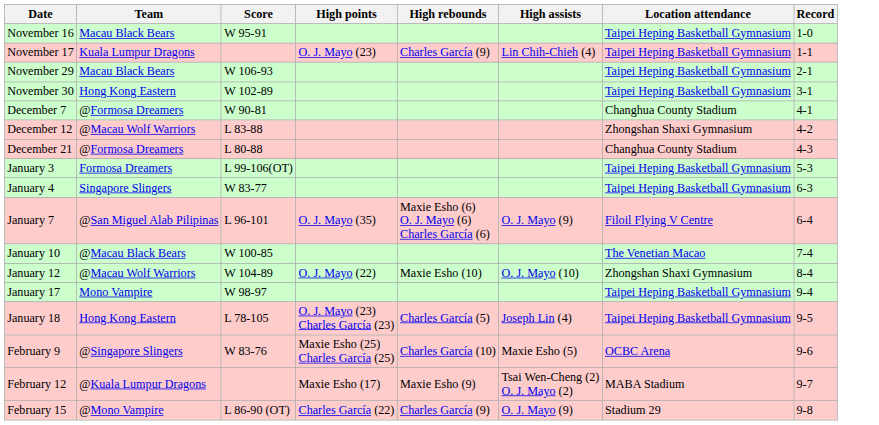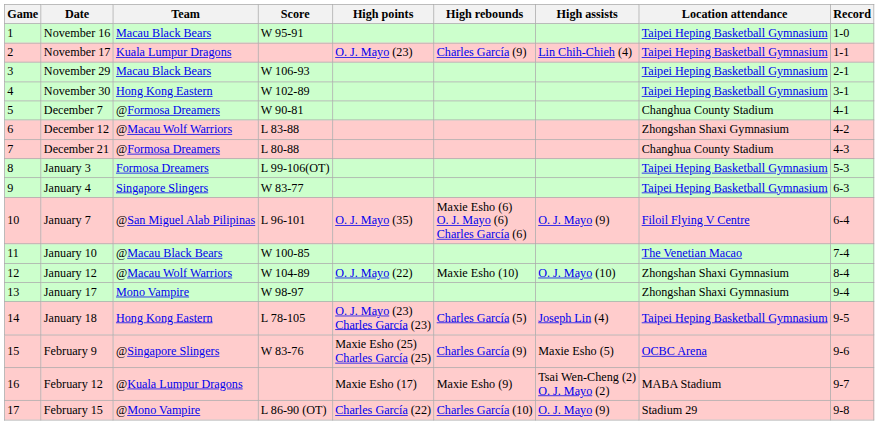 <table class="wikitable">
 <tr>
+<th>Game</th>
 <th>Date</th>
 <th>Team</th>
 <th>Score</th>
 <th>High points</th>
 <th>High rebounds</th>
 <th>High assists</th>
 <th>Location attendance</th>
 <th>Record</th>
 </tr>
 <tr style="background:#cfc;">
+<td>1</td>
 <td>November 16</td>
 <td><a href='#'>Macau Black Bears</a></td>
 <td>W 95-91</td>
 <td></td>
 <td></td>
 <td></td>
 <td><a href='#'>Taipei Heping Basketball Gymnasium</a></td>
 <td>1-0</td>
 </tr>
 <tr style="background:#fcc;">
+<td>2</td>
 <td>November 17</td>
 <td><a href='#'>Kuala Lumpur Dragons</a></td>
 <td></td>
 <td><a href='#'>O. J. Mayo</a> (23)</td>
 <td><a href='#'>Charles García</a> (9)</td>
 <td><a href='#'>Lin Chih-Chieh</a> (4)</td>
 <td><a href='#'>Taipei Heping Basketball Gymnasium</a></td>
 <td>1-1</td>
 </tr>
 <tr style="background:#cfc;">
+<td>3</td>
 <td>November 29</td>
 <td><a href='#'>Macau Black Bears</a></td>
 <td>W 106-93</td>
 <td></td>
 <td></td>
 <td></td>
 <td><a href='#'>Taipei Heping Basketball Gymnasium</a></td>
 <td>2-1</td>
 </tr>
 <tr style="background:#cfc;">
+<td>4</td>
 <td>November 30</td>
 <td><a href='#'>Hong Kong Eastern</a></td>
 <td>W 102-89</td>
 <td></td>
 <td></td>
 <td></td>
 <td><a href='#'>Taipei Heping Basketball Gymnasium</a></td>
 <td>3-1</td>
 </tr>
 <tr style="background:#cfc;">
+<td>5</td>
 <td>December 7</td>
 <td>@<a href='#'>Formosa Dreamers</a></td>
 <td>W 90-81</td>
 <td></td>
 <td></td>
 <td></td>
 <td>Changhua County Stadium</td>
 <td>4-1</td>
 </tr>
 <tr style="background:#fcc;">
+<td>6</td>
 <td>December 12</td>
 <td>@<a href='#'>Macau Wolf Warriors</a></td>
 <td>L 83-88</td>
 <td></td>
 <td></td>
 <td></td>
 <td>Zhongshan Shaxi Gymnasium</td>
 <td>4-2</td>
 </tr>
 <tr style="background:#fcc;">
+<td>7</td>
 <td>December 21</td>
 <td>@<a href='#'>Formosa Dreamers</a></td>
 <td>L 80-88</td>
 <td></td>
 <td></td>
 <td></td>
 <td>Changhua County Stadium</td>
 <td>4-3</td>
 </tr>
 <tr style="background:#cfc;">
+<td>8</td>
 <td>January 3</td>
 <td><a href='#'>Formosa Dreamers</a></td>
 <td>L 99-106(OT)</td>
 <td></td>
 <td></td>
 <td></td>
 <td><a href='#'>Taipei Heping Basketball Gymnasium</a></td>
 <td>5-3</td>
 </tr>
 <tr style="background:#cfc;">
+<td>9</td>
 <td>January 4</td>
 <td><a href='#'>Singapore Slingers</a></td>
 <td>W 83-77</td>
 <td></td>
 <td></td>
 <td></td>
 <td><a href='#'>Taipei Heping Basketball Gymnasium</a></td>
 <td>6-3</td>
 </tr>
 <tr style="background:#fcc;">
+<td>10</td>
 <td>January 7</td>
 <td>@<a href='#'>San Miguel Alab Pilipinas</a></td>
 <td>L 96-101</td>
 <td><a href='#'>O. J. Mayo</a> (35)</td>
 <td>Maxie Esho (6)<br><a href='#'>O. J. Mayo</a> (6)<br><a href='#'>Charles García</a> (6)</td>
 <td><a href='#'>O. J. Mayo</a> (9)</td>
 <td><a href='#'>Filoil Flying V Centre</a></td>
 <td>6-4</td>
 </tr>
 <tr style="background:#cfc;">
+<td>11</td>
 <td>January 10</td>
 <td>@<a href='#'>Macau Black Bears</a></td>
 <td>W 100-85</td>
 <td></td>
 <td></td>
 <td></td>
 <td><a href='#'>The Venetian Macao</a></td>
 <td>7-4</td>
 </tr>
 <tr style="background:#cfc;">
+<td>12</td>
 <td>January 12</td>
 <td>@<a href='#'>Macau Wolf Warriors</a></td>
 <td>W 104-89</td>
 <td><a href='#'>O. J. Mayo</a> (22)</td>
 <td>Maxie Esho (10)</td>
 <td><a href='#'>O. J. Mayo</a> (10)</td>
 <td>Zhongshan Shaxi Gymnasium</td>
 <td>8-4</td>
 </tr>
 <tr style="background:#cfc;">
+<td>13</td>
 <td>January 17</td>
 <td><a href='#'>Mono Vampire</a></td>
 <td>W 98-97</td>
 <td></td>
 <td></td>
 <td></td>
-<td><a href='#'>Taipei Heping Basketball Gymnasium</a></td>
+<td>Zhongshan Shaxi Gymnasium</td>
 <td>9-4</td>
 </tr>
 <tr style="background:#fcc;">
+<td>14</td>
 <td>January 18</td>
 <td><a href='#'>Hong Kong Eastern</a></td>
 <td>L 78-105</td>
 <td><a href='#'>O. J. Mayo</a> (23)<br><a href='#'>Charles García</a> (23)</td>
 <td><a href='#'>Charles García</a> (5)</td>
 <td><a href='#'>Joseph Lin</a> (4)</td>
 <td><a href='#'>Taipei Heping Basketball Gymnasium</a></td>
 <td>9-5</td>
 </tr>
 <tr style="background:#fcc;">
+<td>15</td>
 <td>February 9</td>
 <td>@<a href='#'>Singapore Slingers</a></td>
 <td>W 83-76</td>
 <td>Maxie Esho (25)<br><a href='#'>Charles García</a> (25)</td>
-<td><a href='#'>Charles García</a> (10)</td>
+<td><a href='#'>Charles García</a> (9)</td>
 <td>Maxie Esho (5)</td>
 <td><a href='#'>OCBC Arena</a></td>
 <td>9-6</td>
 </tr>
 <tr style="background:#fcc;">
+<td>16</td>
 <td>February 12</td>
 <td>@<a href='#'>Kuala Lumpur Dragons</a></td>
 <td></td>
 <td>Maxie Esho (17)</td>
 <td>Maxie Esho (9)</td>
 <td>Tsai Wen-Cheng (2)<br><a href='#'>O. J. Mayo</a> (2)</td>
 <td>MABA Stadium</td>
 <td>9-7</td>
 </tr>
 <tr style="background:#fcc;">
+<td>17</td>
 <td>February 15</td>
 <td>@<a href='#'>Mono Vampire</a></td>
 <td>L 86-90 (OT)</td>
 <td><a href='#'>Charles García</a> (22)</td>
-<td><a href='#'>Charles García</a> (9)</td>
+<td><a href='#'>Charles García</a> (10)</td>
 <td><a href='#'>O. J. Mayo</a> (9)</td>
 <td>Stadium 29</td>
 <td>9-8</td>
 </tr>
 </table>
